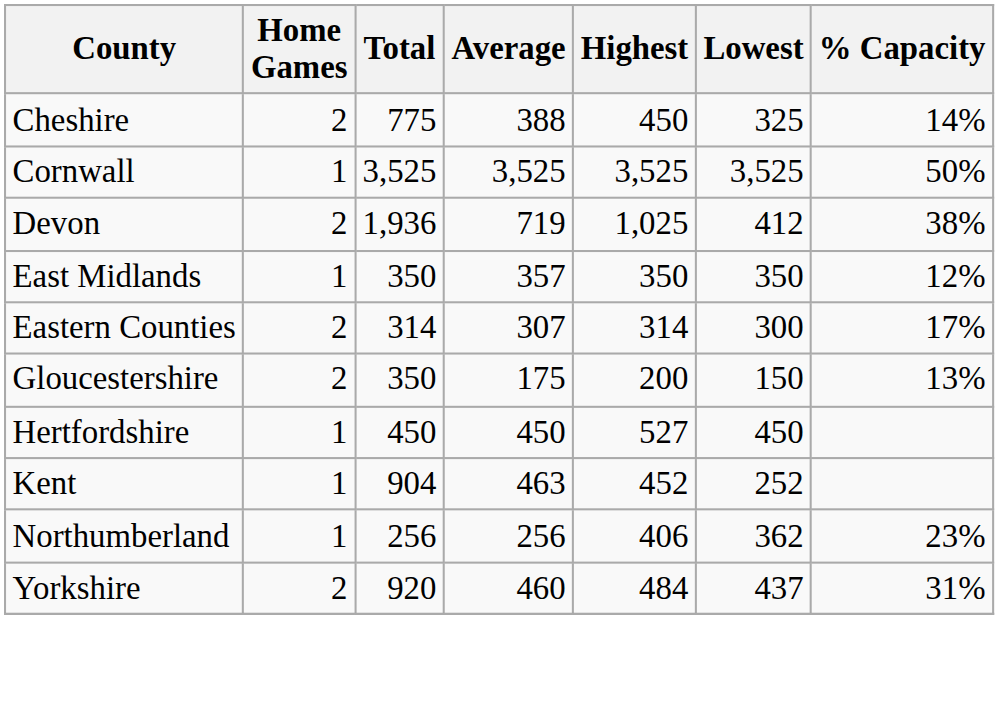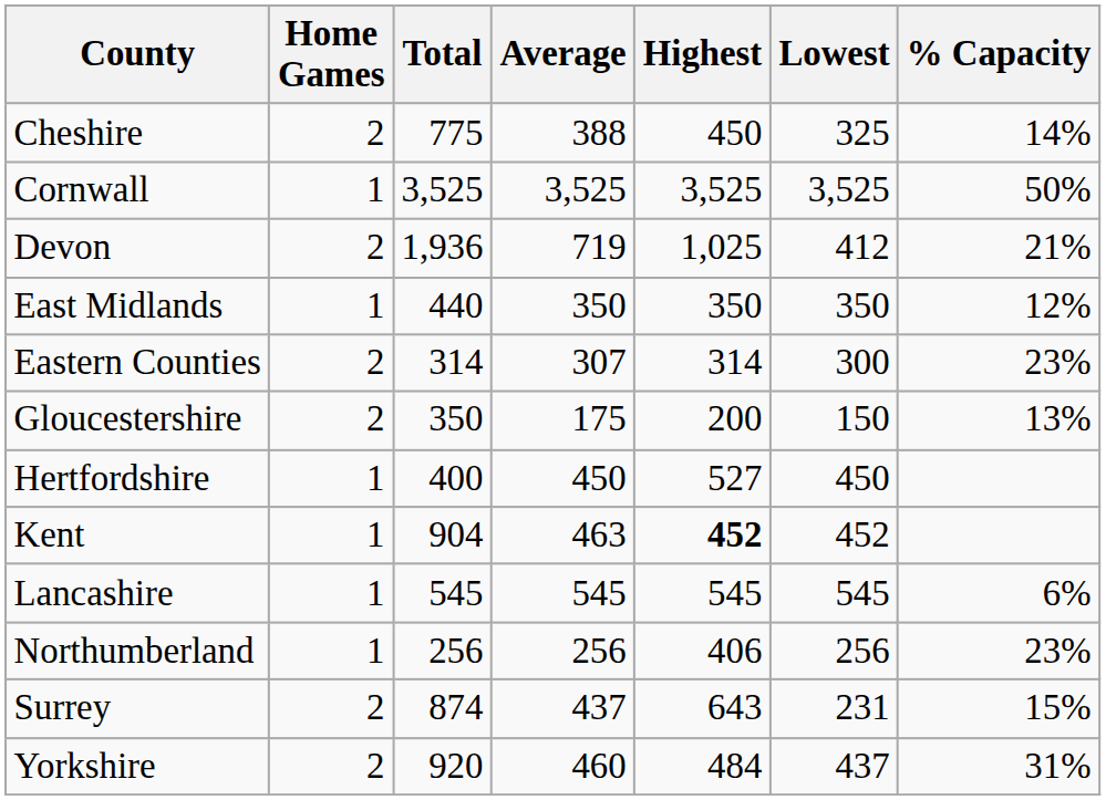 <table class="wikitable sortable" style="text-align:right">
 <tr>
 <th>County</th>
 <th>Home<br>Games</th>
 <th>Total</th>
 <th>Average</th>
 <th>Highest</th>
 <th>Lowest</th>
 <th>% Capacity</th>
 </tr>
 <tr>
 <td style="text-align:left">Cheshire</td>
 <td>2</td>
 <td>775</td>
 <td>388</td>
 <td>450</td>
 <td>325</td>
 <td>14%</td>
 </tr>
 <tr>
 <td style="text-align:left">Cornwall</td>
 <td>1</td>
 <td>3,525</td>
 <td>3,525</td>
 <td>3,525</td>
 <td>3,525</td>
 <td>50%</td>
 </tr>
 <tr>
 <td style="text-align:left">Devon</td>
 <td>2</td>
 <td>1,936</td>
 <td>719</td>
 <td>1,025</td>
 <td>412</td>
-<td>38%</td>
+<td>21%</td>
 </tr>
 <tr>
 <td style="text-align:left">East Midlands</td>
 <td>1</td>
+<td>440</td>
 <td>350</td>
-<td>357</td>
 <td>350</td>
 <td>350</td>
 <td>12%</td>
 </tr>
 <tr>
 <td style="text-align:left">Eastern Counties</td>
 <td>2</td>
 <td>314</td>
 <td>307</td>
 <td>314</td>
 <td>300</td>
-<td>17%</td>
+<td>23%</td>
 </tr>
 <tr>
 <td style="text-align:left">Gloucestershire</td>
 <td>2</td>
 <td>350</td>
 <td>175</td>
 <td>200</td>
 <td>150</td>
 <td>13%</td>
 </tr>
 <tr>
 <td style="text-align:left">Hertfordshire</td>
 <td>1</td>
-<td>450</td>
+<td>400</td>
 <td>450</td>
 <td>527</td>
 <td>450</td>
 <td></td>
 </tr>
 <tr>
 <td style="text-align:left">Kent</td>
 <td>1</td>
 <td>904</td>
 <td>463</td>
+<td><strong>452</strong></td>
 <td>452</td>
-<td>252</td>
 <td></td>
+</tr>
+<tr>
+<td style="text-align:left">Lancashire</td>
+<td>1</td>
+<td>545</td>
+<td>545</td>
+<td>545</td>
+<td>545</td>
+<td>6%</td>
 </tr>
 <tr>
 <td style="text-align:left">Northumberland</td>
 <td>1</td>
 <td>256</td>
 <td>256</td>
 <td>406</td>
-<td>362</td>
+<td>256</td>
 <td>23%</td>
+</tr>
+<tr>
+<td style="text-align:left">Surrey</td>
+<td>2</td>
+<td>874</td>
+<td>437</td>
+<td>643</td>
+<td>231</td>
+<td>15%</td>
 </tr>
 <tr>
 <td style="text-align:left">Yorkshire</td>
 <td>2</td>
 <td>920</td>
 <td>460</td>
 <td>484</td>
 <td>437</td>
 <td>31%</td>
 </tr>
 <tr>
 </tr>
 </table>
